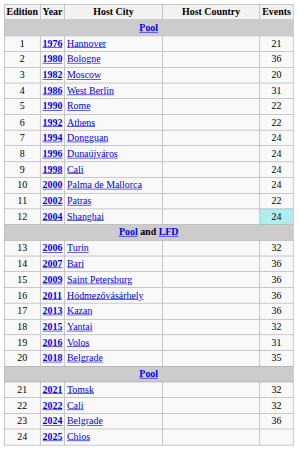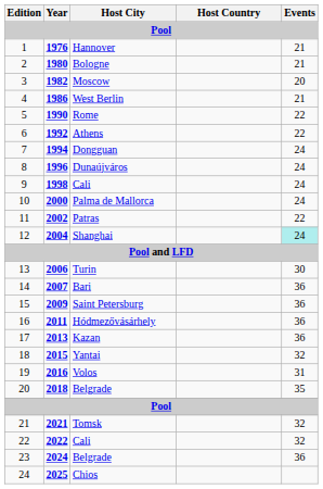 <table class="wikitable" style="font-size:100%">
 <tr>
 <th width=30>Edition</th>
 <th width=30>Year</th>
 <th width=150>Host City</th>
 <th width=150>Host Country</th>
 <th width=30>Events</th>
 </tr>
 <tr>
 <td colspan="5" bgcolor="#cccccc"align=center><strong><a href='#'>Pool</a></strong></td>
 </tr>
 <tr>
 <td align=center>1</td>
 <td><strong><a href='#'>1976</a></strong></td>
 <td><a href='#'>Hannover</a></td>
 <td></td>
 <td align=center>21</td>
 </tr>
 <tr>
 <td align=center>2</td>
 <td><strong><a href='#'>1980</a></strong></td>
 <td><a href='#'>Bologne</a></td>
 <td></td>
-<td align=center>36</td>
+<td align=center>21</td>
 </tr>
 <tr>
 <td align=center>3</td>
 <td><strong><a href='#'>1982</a></strong></td>
 <td><a href='#'>Moscow</a></td>
 <td></td>
 <td align=center>20</td>
 </tr>
 <tr>
 <td align=center>4</td>
 <td><strong><a href='#'>1986</a></strong></td>
 <td><a href='#'>West Berlin</a></td>
 <td></td>
-<td align=center>31</td>
+<td align=center>21</td>
 </tr>
 <tr>
 <td align=center>5</td>
 <td><strong><a href='#'>1990</a></strong></td>
 <td><a href='#'>Rome</a></td>
 <td></td>
 <td align=center>22</td>
 </tr>
 <tr>
 <td align=center>6</td>
 <td><strong><a href='#'>1992</a></strong></td>
 <td><a href='#'>Athens</a></td>
 <td></td>
 <td align=center>22</td>
 </tr>
 <tr>
 <td align=center>7</td>
 <td><strong><a href='#'>1994</a></strong></td>
 <td><a href='#'>Dongguan</a></td>
 <td></td>
 <td align=center>24</td>
 </tr>
 <tr>
 <td align=center>8</td>
 <td><strong><a href='#'>1996</a></strong></td>
 <td><a href='#'>Dunaújváros</a></td>
 <td></td>
 <td align=center>24</td>
 </tr>
 <tr>
 <td align=center>9</td>
 <td><strong><a href='#'>1998</a></strong></td>
 <td><a href='#'>Cali</a></td>
 <td></td>
 <td align=center>24</td>
 </tr>
 <tr>
 <td align=center>10</td>
 <td><strong><a href='#'>2000</a></strong></td>
 <td><a href='#'>Palma de Mallorca</a></td>
 <td></td>
 <td align=center>24</td>
 </tr>
 <tr>
 <td align=center>11</td>
 <td><strong><a href='#'>2002</a></strong></td>
 <td><a href='#'>Patras</a></td>
 <td></td>
 <td align=center>22</td>
 </tr>
 <tr>
 <td align=center>12</td>
 <td><strong><a href='#'>2004</a></strong></td>
 <td><a href='#'>Shanghai</a></td>
 <td></td>
 <td align=center style="background: paleturquoise;">24</td>
 </tr>
 <tr>
 <td colspan="5" bgcolor="#cccccc"align=center><strong><a href='#'>Pool</a> and <a href='#'>LFD</a></strong></td>
 </tr>
 <tr>
 <td align=center>13</td>
 <td><strong><a href='#'>2006</a></strong></td>
 <td><a href='#'>Turin</a></td>
 <td></td>
-<td align=center>32</td>
+<td align=center>30</td>
 </tr>
 <tr>
 <td align=center>14</td>
 <td><strong><a href='#'>2007</a></strong></td>
 <td><a href='#'>Bari</a></td>
 <td></td>
 <td align=center>36</td>
 </tr>
 <tr>
 <td align=center>15</td>
 <td><strong><a href='#'>2009</a></strong></td>
 <td><a href='#'>Saint Petersburg</a></td>
 <td></td>
 <td align=center>36</td>
 </tr>
 <tr>
 <td align=center>16</td>
 <td><strong><a href='#'>2011</a></strong></td>
 <td><a href='#'>Hódmezővásárhely</a></td>
 <td></td>
 <td align=center>36</td>
 </tr>
 <tr>
 <td align=center>17</td>
 <td><strong><a href='#'>2013</a></strong></td>
 <td><a href='#'>Kazan</a></td>
 <td></td>
 <td align=center>36</td>
 </tr>
 <tr>
 <td align=center>18</td>
 <td><strong><a href='#'>2015</a></strong></td>
 <td><a href='#'>Yantai</a></td>
 <td></td>
 <td align=center>32</td>
 </tr>
 <tr>
 <td align=center>19</td>
 <td><strong><a href='#'>2016</a></strong></td>
 <td><a href='#'>Volos</a></td>
 <td></td>
 <td align=center>31</td>
 </tr>
 <tr>
 <td align=center>20</td>
 <td><strong><a href='#'>2018</a></strong></td>
 <td><a href='#'>Belgrade</a></td>
 <td></td>
 <td align=center>35</td>
 </tr>
 <tr>
 <td colspan="5" bgcolor="#cccccc"align=center><strong><a href='#'>Pool</a></strong></td>
 </tr>
 <tr>
 <td align=center>21</td>
 <td><strong><a href='#'>2021</a></strong></td>
 <td><a href='#'>Tomsk</a></td>
 <td></td>
 <td align=center>32</td>
 </tr>
 <tr>
 <td align=center>22</td>
 <td><strong><a href='#'>2022</a></strong></td>
 <td><a href='#'>Cali</a></td>
 <td></td>
 <td align=center>32</td>
 </tr>
 <tr>
 <td align=center>23</td>
 <td><strong><a href='#'>2024</a></strong></td>
 <td><a href='#'>Belgrade</a></td>
 <td></td>
 <td align=center>36</td>
 </tr>
 <tr>
 <td align=center>24</td>
 <td><strong><a href='#'>2025</a></strong></td>
 <td><a href='#'>Chios</a></td>
 <td></td>
 <td align=center></td>
 </tr>
 </table>
